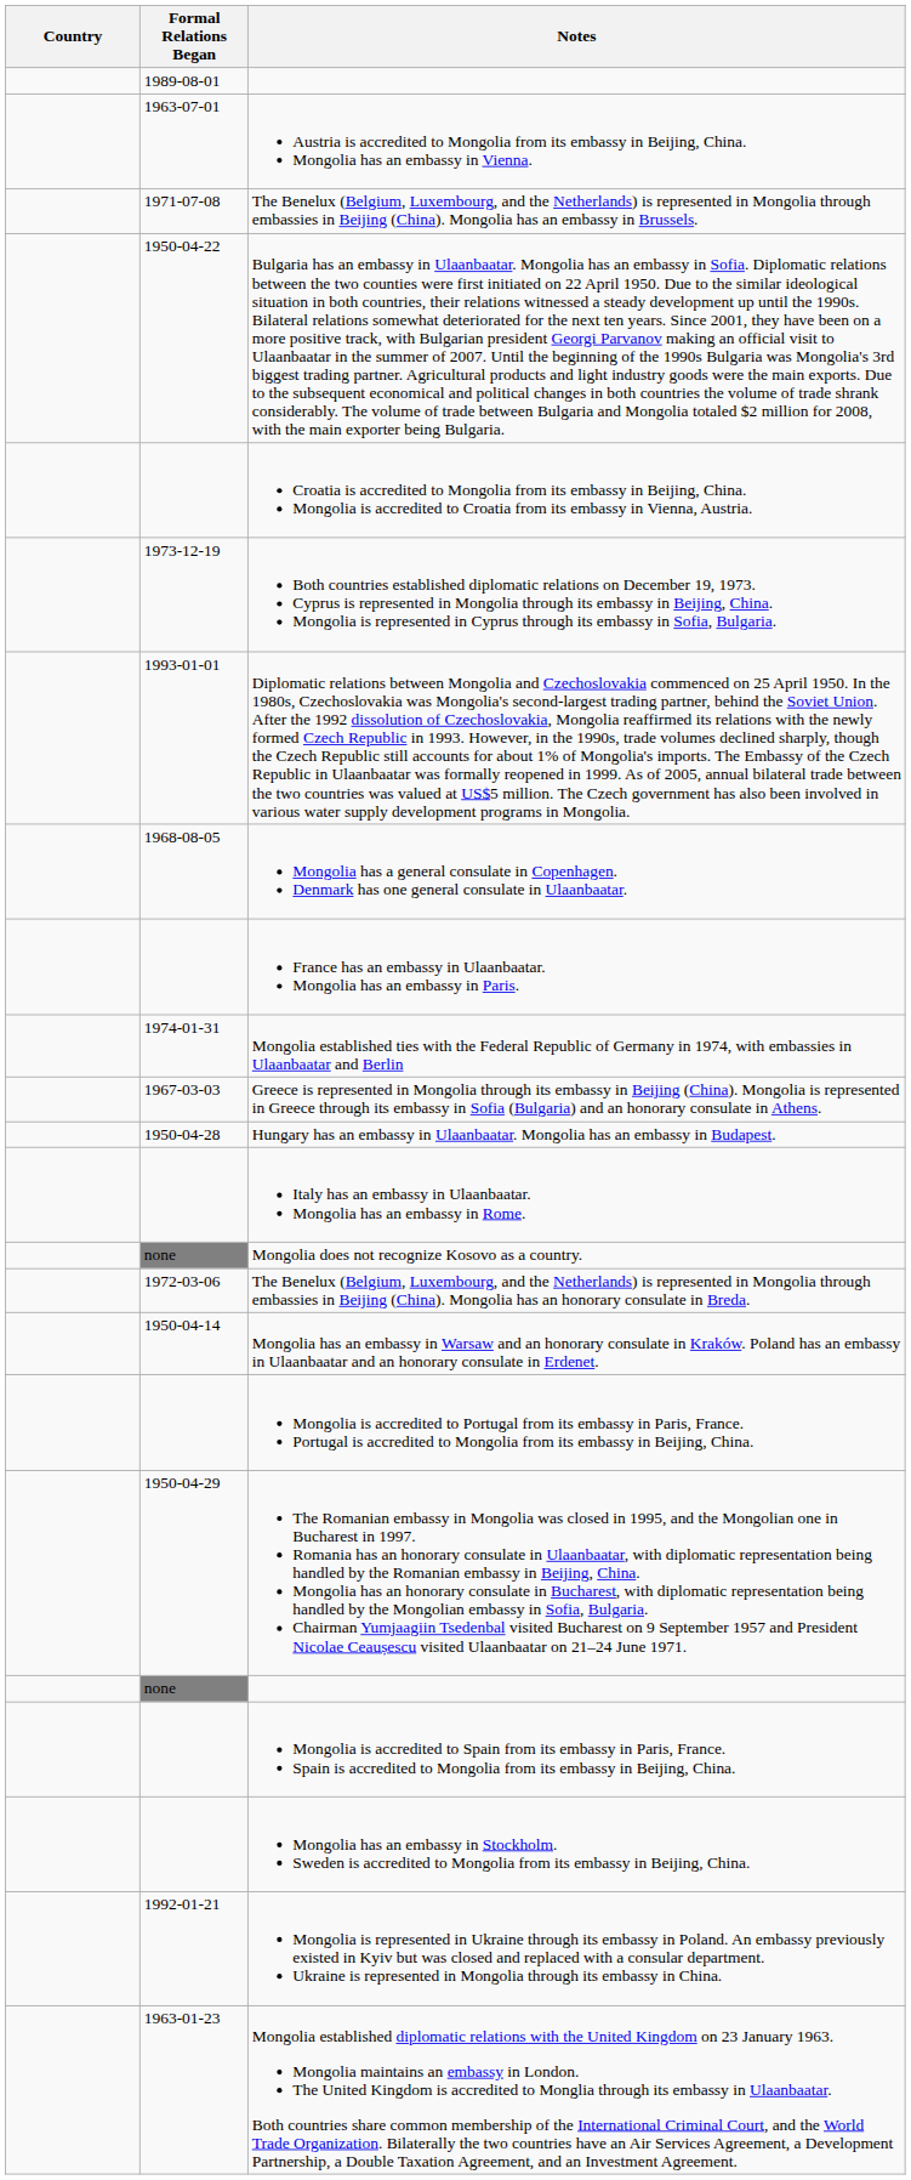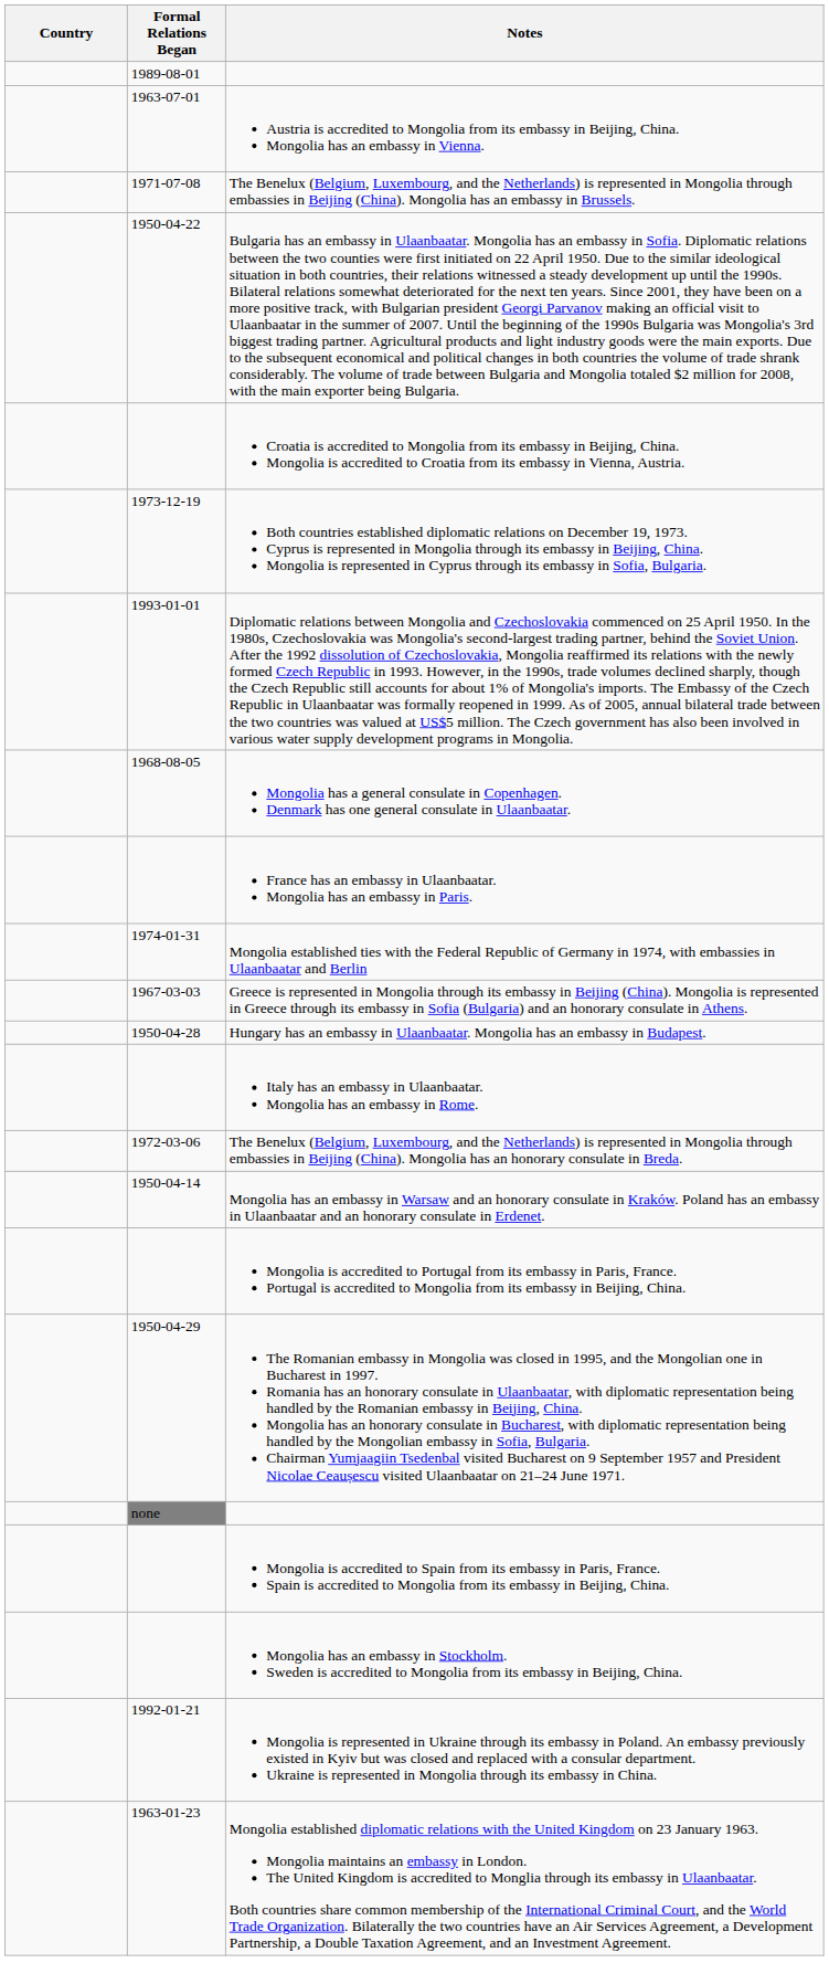 <table class="wikitable sortable" style="width:100%; margin:auto;">
 <tr>
 <th style="width:15%;">Country</th>
 <th style="width:12%;">Formal Relations Began</th>
 <th>Notes</th>
 </tr>
 <tr valign="top">
 <td></td>
 <td>1989-08-01</td>
 <td></td>
 </tr>
 <tr valign="top">
 <td></td>
 <td>1963-07-01</td>
 <td><br><ul><li>Austria is accredited to Mongolia from its embassy in Beijing, China.</li><li>Mongolia has an embassy in <a href='#'>Vienna</a>.</li></ul></td>
 </tr>
 <tr valign="top">
 <td></td>
 <td>1971-07-08</td>
 <td>The Benelux (<a href='#'>Belgium</a>, <a href='#'>Luxembourg</a>, and the <a href='#'>Netherlands</a>) is represented in Mongolia through embassies in <a href='#'>Beijing</a> (<a href='#'>China</a>). Mongolia has an embassy in <a href='#'>Brussels</a>.</td>
 </tr>
 <tr valign="top">
 <td></td>
 <td>1950-04-22</td>
 <td><br>Bulgaria has an embassy in <a href='#'>Ulaanbaatar</a>. Mongolia has an embassy in <a href='#'>Sofia</a>. Diplomatic relations between the two counties were first initiated on 22 April 1950. Due to the similar ideological situation in both countries, their relations witnessed a steady development up until the 1990s. Bilateral relations somewhat deteriorated for the next ten years. Since 2001, they have been on a more positive track, with Bulgarian president <a href='#'>Georgi Parvanov</a> making an official visit to Ulaanbaatar in the summer of 2007. Until the beginning of the 1990s Bulgaria was Mongolia's 3rd biggest trading partner. Agricultural products and light industry goods were the main exports. Due to the subsequent economical and political changes in both countries the volume of trade shrank considerably. The volume of trade between Bulgaria and Mongolia totaled $2 million for 2008, with the main exporter being Bulgaria.</td>
 </tr>
 <tr valign="top">
 <td></td>
 <td></td>
 <td><br><ul><li>Croatia is accredited to Mongolia from its embassy in Beijing, China.</li><li>Mongolia is accredited to Croatia from its embassy in Vienna, Austria.</li></ul></td>
 </tr>
 <tr valign="top">
 <td></td>
 <td>1973-12-19</td>
 <td><br><ul><li>Both countries established diplomatic relations on December 19, 1973.</li><li>Cyprus is represented in Mongolia through its embassy in <a href='#'>Beijing</a>, <a href='#'>China</a>.</li><li>Mongolia is represented in Cyprus through its embassy in <a href='#'>Sofia</a>, <a href='#'>Bulgaria</a>.</li></ul></td>
 </tr>
 <tr valign="top">
 <td></td>
 <td>1993-01-01</td>
 <td><br>Diplomatic relations between Mongolia and <a href='#'>Czechoslovakia</a> commenced on 25 April 1950. In the 1980s, Czechoslovakia was Mongolia's second-largest trading partner, behind the <a href='#'>Soviet Union</a>. After the 1992 <a href='#'>dissolution of Czechoslovakia</a>, Mongolia reaffirmed its relations with the newly formed <a href='#'>Czech Republic</a> in 1993. However, in the 1990s, trade volumes declined sharply, though the Czech Republic still accounts for about 1% of Mongolia's imports. The Embassy of the Czech Republic in Ulaanbaatar was formally reopened in 1999. As of 2005, annual bilateral trade between the two countries was valued at <a href='#'>US$</a>5 million. The Czech government has also been involved in various water supply development programs in Mongolia.</td>
 </tr>
 <tr valign="top">
 <td></td>
 <td>1968-08-05</td>
 <td><br><ul><li><a href='#'>Mongolia</a> has a general consulate in <a href='#'>Copenhagen</a>.</li><li><a href='#'>Denmark</a> has one general consulate in <a href='#'>Ulaanbaatar</a>.</li></ul></td>
 </tr>
 <tr valign="top">
 <td></td>
 <td></td>
 <td><br><ul><li>France has an embassy in Ulaanbaatar.</li><li>Mongolia has an embassy in <a href='#'>Paris</a>.</li></ul></td>
 </tr>
 <tr valign="top">
 <td></td>
 <td>1974-01-31</td>
 <td><br>Mongolia established ties with the Federal Republic of Germany in 1974, with embassies in <a href='#'>Ulaanbaatar</a> and <a href='#'>Berlin</a></td>
 </tr>
 <tr valign="top">
 <td></td>
 <td>1967-03-03</td>
 <td>Greece is represented in Mongolia through its embassy in <a href='#'>Beijing</a> (<a href='#'>China</a>). Mongolia is represented in Greece through its embassy in <a href='#'>Sofia</a> (<a href='#'>Bulgaria</a>) and an honorary consulate in <a href='#'>Athens</a>.</td>
 </tr>
 <tr valign="top">
 <td></td>
 <td>1950-04-28</td>
 <td>Hungary has an embassy in <a href='#'>Ulaanbaatar</a>. Mongolia has an embassy in <a href='#'>Budapest</a>.</td>
 </tr>
 <tr valign="top">
 <td></td>
 <td></td>
 <td><br><ul><li>Italy has an embassy in Ulaanbaatar.</li><li>Mongolia has an embassy in <a href='#'>Rome</a>.</li></ul></td>
 </tr>
 <tr valign="top">
 <td></td>
-<td style="background:gray;">none</td>
-<td>Mongolia does not recognize Kosovo as a country.</td>
-</tr>
-<tr valign="top">
-<td></td>
 <td>1972-03-06</td>
 <td>The Benelux (<a href='#'>Belgium</a>, <a href='#'>Luxembourg</a>, and the <a href='#'>Netherlands</a>) is represented in Mongolia through embassies in <a href='#'>Beijing</a> (<a href='#'>China</a>). Mongolia has an honorary consulate in <a href='#'>Breda</a>.</td>
 </tr>
 <tr valign="top">
 <td></td>
 <td>1950-04-14</td>
 <td><br>Mongolia has an embassy in <a href='#'>Warsaw</a> and an honorary consulate in <a href='#'>Kraków</a>. Poland has an embassy in Ulaanbaatar and an honorary consulate in <a href='#'>Erdenet</a>.</td>
 </tr>
 <tr valign="top">
 <td></td>
 <td></td>
 <td><br><ul><li>Mongolia is accredited to Portugal from its embassy in Paris, France.</li><li>Portugal is accredited to Mongolia from its embassy in Beijing, China.</li></ul></td>
 </tr>
 <tr valign="top">
 <td></td>
 <td>1950-04-29</td>
 <td><br><ul><li>The Romanian embassy in Mongolia was closed in 1995, and the Mongolian one in Bucharest in 1997.</li><li>Romania has an honorary consulate in <a href='#'>Ulaanbaatar</a>, with diplomatic representation being handled by the Romanian embassy in <a href='#'>Beijing</a>, <a href='#'>China</a>.</li><li>Mongolia has an honorary consulate in <a href='#'>Bucharest</a>, with diplomatic representation being handled by the Mongolian embassy in <a href='#'>Sofia</a>, <a href='#'>Bulgaria</a>.</li><li>Chairman <a href='#'>Yumjaagiin Tsedenbal</a> visited Bucharest on 9 September 1957 and President <a href='#'>Nicolae Ceaușescu</a> visited Ulaanbaatar on 21–24 June 1971.</li></ul></td>
 </tr>
 <tr valign="top">
 <td></td>
 <td style="background:gray;">none</td>
 <td></td>
 </tr>
 <tr valign="top">
 <td></td>
 <td></td>
 <td><br><ul><li>Mongolia is accredited to Spain from its embassy in Paris, France.</li><li>Spain is accredited to Mongolia from its embassy in Beijing, China.</li></ul></td>
 </tr>
 <tr valign="top">
 <td></td>
 <td></td>
 <td><br><ul><li>Mongolia has an embassy in <a href='#'>Stockholm</a>.</li><li>Sweden is accredited to Mongolia from its embassy in Beijing, China.</li></ul></td>
 </tr>
 <tr valign="top">
 <td></td>
 <td>1992-01-21</td>
 <td><br><ul><li>Mongolia is represented in Ukraine through its embassy in Poland. An embassy previously existed in Kyiv but was closed and replaced with a consular department.</li><li>Ukraine is represented in Mongolia through its embassy in China.</li></ul></td>
 </tr>
 <tr valign="top">
 <td></td>
 <td>1963-01-23</td>
 <td><br>Mongolia established <a href='#'>diplomatic relations with the United Kingdom</a> on 23 January 1963.<ul><li>Mongolia maintains an <a href='#'>embassy</a> in London.</li><li>The United Kingdom is accredited to Monglia through its embassy in <a href='#'>Ulaanbaatar</a>.</li></ul>Both countries share common membership of the <a href='#'>International Criminal Court</a>, and the <a href='#'>World Trade Organization</a>. Bilaterally the two countries have an Air Services Agreement, a Development Partnership, a Double Taxation Agreement, and an Investment Agreement.</td>
 </tr>
 </table>
